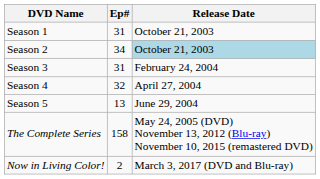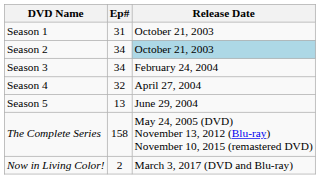 <table class="wikitable">
 <tr>
 <th>DVD Name</th>
 <th>Ep#</th>
 <th>Release Date</th>
 </tr>
 <tr>
 <td>Season 1</td>
 <td align="center">31</td>
 <td>October 21, 2003</td>
 </tr>
 <tr>
 <td>Season 2</td>
 <td align="center">34</td>
 <td style="background: lightblue;">October 21, 2003</td>
 </tr>
 <tr>
 <td>Season 3</td>
-<td align="center">31</td>
+<td align="center">34</td>
 <td>February 24, 2004</td>
 </tr>
 <tr>
 <td>Season 4</td>
 <td align="center">32</td>
 <td>April 27, 2004</td>
 </tr>
 <tr>
 <td>Season 5</td>
 <td align="center">13</td>
 <td>June 29, 2004</td>
 </tr>
 <tr>
 <td><em>The Complete Series</em></td>
 <td align="center">158</td>
 <td>May 24, 2005 (DVD)<br>November 13, 2012 (<a href='#'>Blu-ray</a>)<br>November 10, 2015 (remastered DVD)</td>
 </tr>
 <tr>
 <td><em>Now in Living Color!</em></td>
 <td align="center">2</td>
 <td>March 3, 2017 (DVD and Blu-ray)</td>
 </tr>
 </table>
